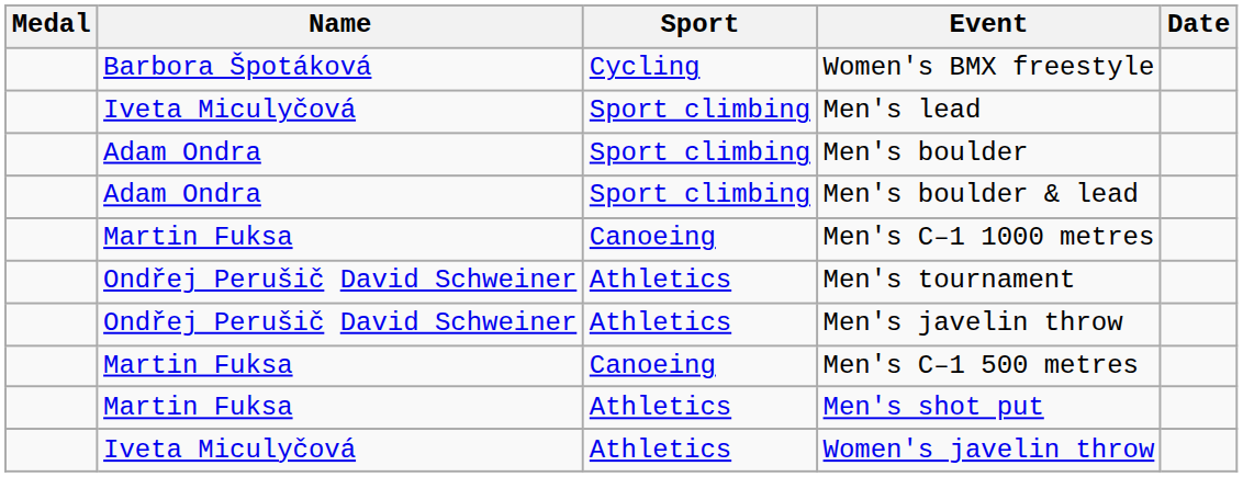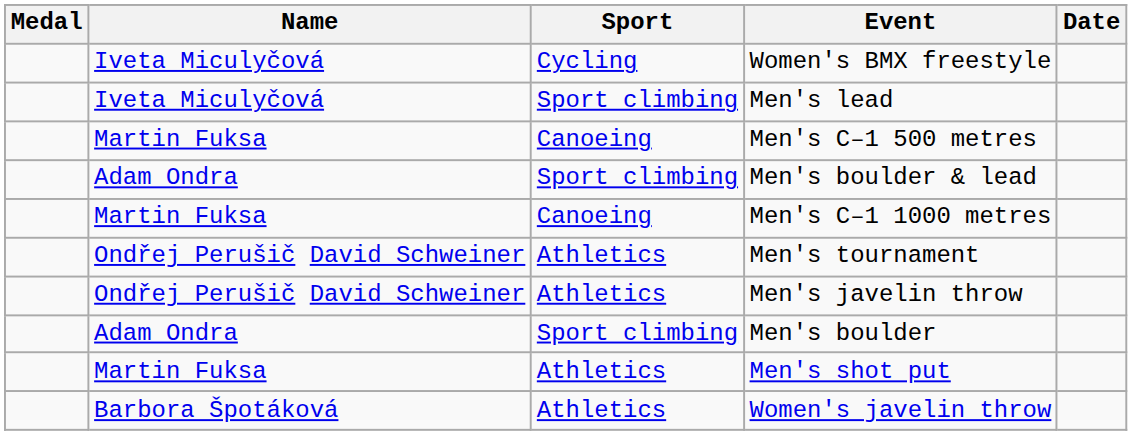 <table class="wikitable sortable" style="font-size: 95%;">
 <tr>
 <th>Medal</th>
 <th>Name</th>
 <th>Sport</th>
 <th>Event</th>
 <th>Date</th>
 </tr>
 <tr>
 <td></td>
-<td><a href='#'>Barbora Špotáková</a></td>
+<td><a href='#'>Iveta Miculyčová</a></td>
 <td><a href='#'>Cycling</a></td>
 <td>Women's BMX freestyle</td>
 <td></td>
 </tr>
 <tr>
 <td></td>
 <td><a href='#'>Iveta Miculyčová</a></td>
 <td><a href='#'>Sport climbing</a></td>
 <td>Men's lead</td>
 <td></td>
 </tr>
 <tr>
 <td></td>
-<td><a href='#'>Adam Ondra</a></td>
-<td><a href='#'>Sport climbing</a></td>
-<td>Men's boulder</td>
+<td><a href='#'>Martin Fuksa</a></td>
+<td><a href='#'>Canoeing</a></td>
+<td>Men's C–1 500 metres</td>
 <td></td>
 </tr>
 <tr>
 <td></td>
 <td><a href='#'>Adam Ondra</a></td>
 <td><a href='#'>Sport climbing</a></td>
 <td>Men's boulder & lead</td>
 <td></td>
 </tr>
 <tr>
 <td></td>
 <td><a href='#'>Martin Fuksa</a></td>
 <td><a href='#'>Canoeing</a></td>
 <td>Men's C–1 1000 metres</td>
 <td></td>
 </tr>
 <tr>
 <td></td>
 <td><a href='#'>Ondřej Perušič</a> <a href='#'>David Schweiner</a></td>
 <td><a href='#'>Athletics</a></td>
 <td>Men's tournament</td>
 <td></td>
 </tr>
 <tr>
 <td></td>
 <td><a href='#'>Ondřej Perušič</a> <a href='#'>David Schweiner</a></td>
 <td><a href='#'>Athletics</a></td>
 <td>Men's javelin throw</td>
 <td></td>
 </tr>
 <tr>
 <td></td>
-<td><a href='#'>Martin Fuksa</a></td>
-<td><a href='#'>Canoeing</a></td>
-<td>Men's C–1 500 metres</td>
+<td><a href='#'>Adam Ondra</a></td>
+<td><a href='#'>Sport climbing</a></td>
+<td>Men's boulder</td>
 <td></td>
 </tr>
 <tr>
 <td></td>
 <td><a href='#'>Martin Fuksa</a></td>
 <td><a href='#'>Athletics</a></td>
 <td><a href='#'>Men's shot put</a></td>
 <td></td>
 </tr>
 <tr>
 <td></td>
-<td><a href='#'>Iveta Miculyčová</a></td>
+<td><a href='#'>Barbora Špotáková</a></td>
 <td><a href='#'>Athletics</a></td>
 <td><a href='#'>Women's javelin throw</a></td>
 <td></td>
 </tr>
 </table>
